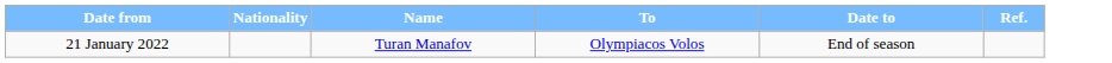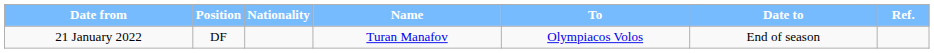 <table class="wikitable" style="text-align:center; font-size:90%; ">
 <tr>
 <th style="background:#77BBFF; color:#FFFFFF; width:200px;">Date from</th>
+<th style="background:#77BBFF; color:#FFFFFF; width:50px;">Position</th>
 <th style="background:#77BBFF; color:#FFFFFF; width:50px;">Nationality</th>
 <th style="background:#77BBFF; color:#FFFFFF; width:200px;">Name</th>
 <th style="background:#77BBFF; color:#FFFFFF; width:200px;">To</th>
 <th style="background:#77BBFF; color:#FFFFFF; width:200px;">Date to</th>
 <th style="background:#77BBFF; color:#FFFFFF; width:50px;">Ref.</th>
 </tr>
 <tr>
 <td>21 January 2022</td>
+<td>DF</td>
 <td></td>
 <td><a href='#'>Turan Manafov</a></td>
 <td><a href='#'>Olympiacos Volos</a></td>
 <td>End of season</td>
 <td></td>
 </tr>
 </table>
